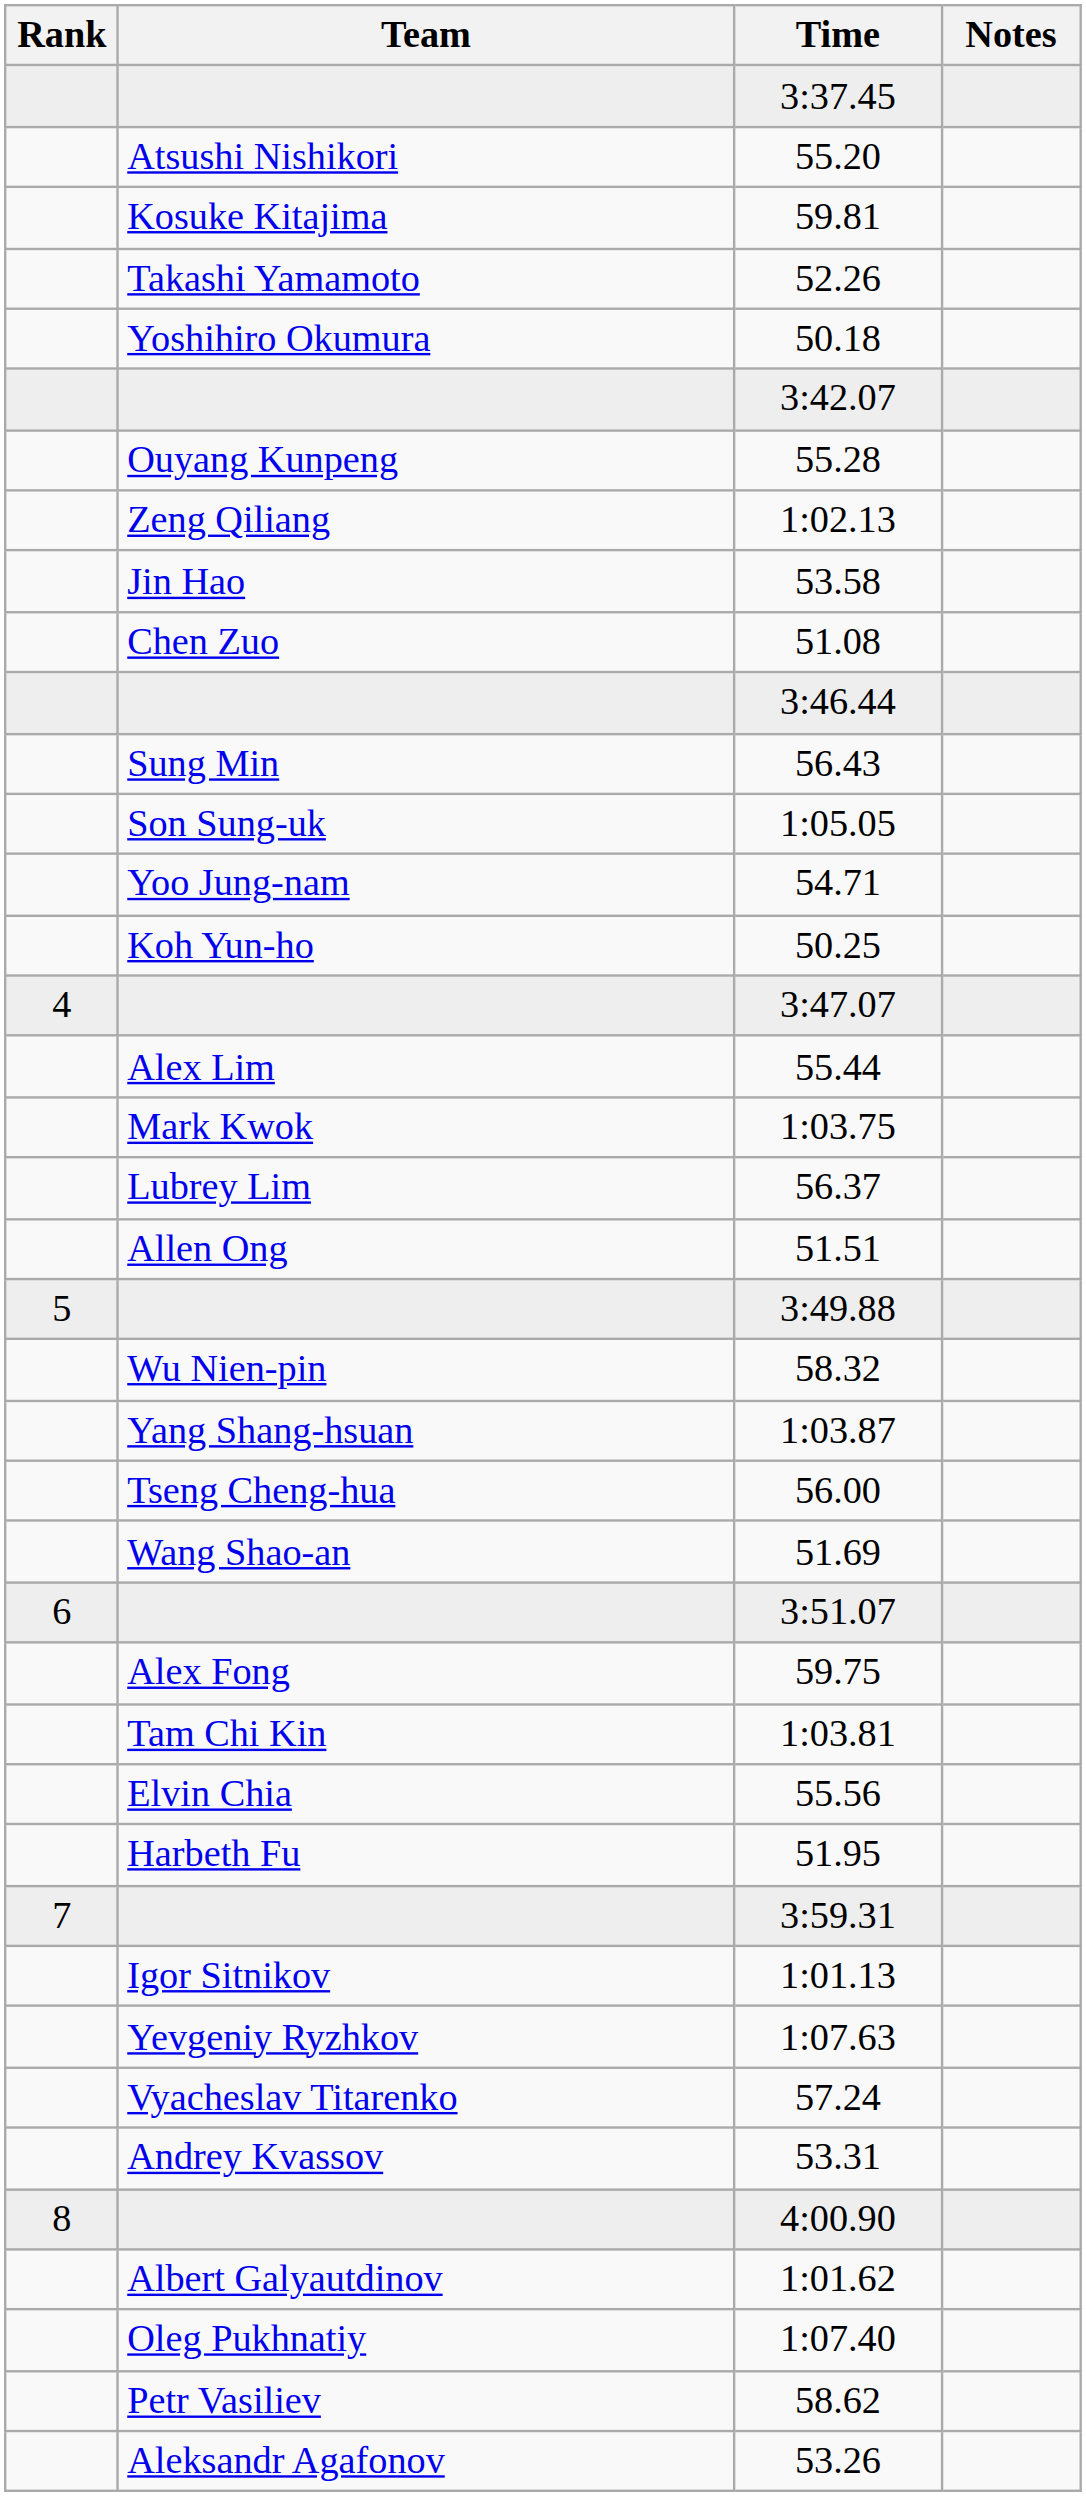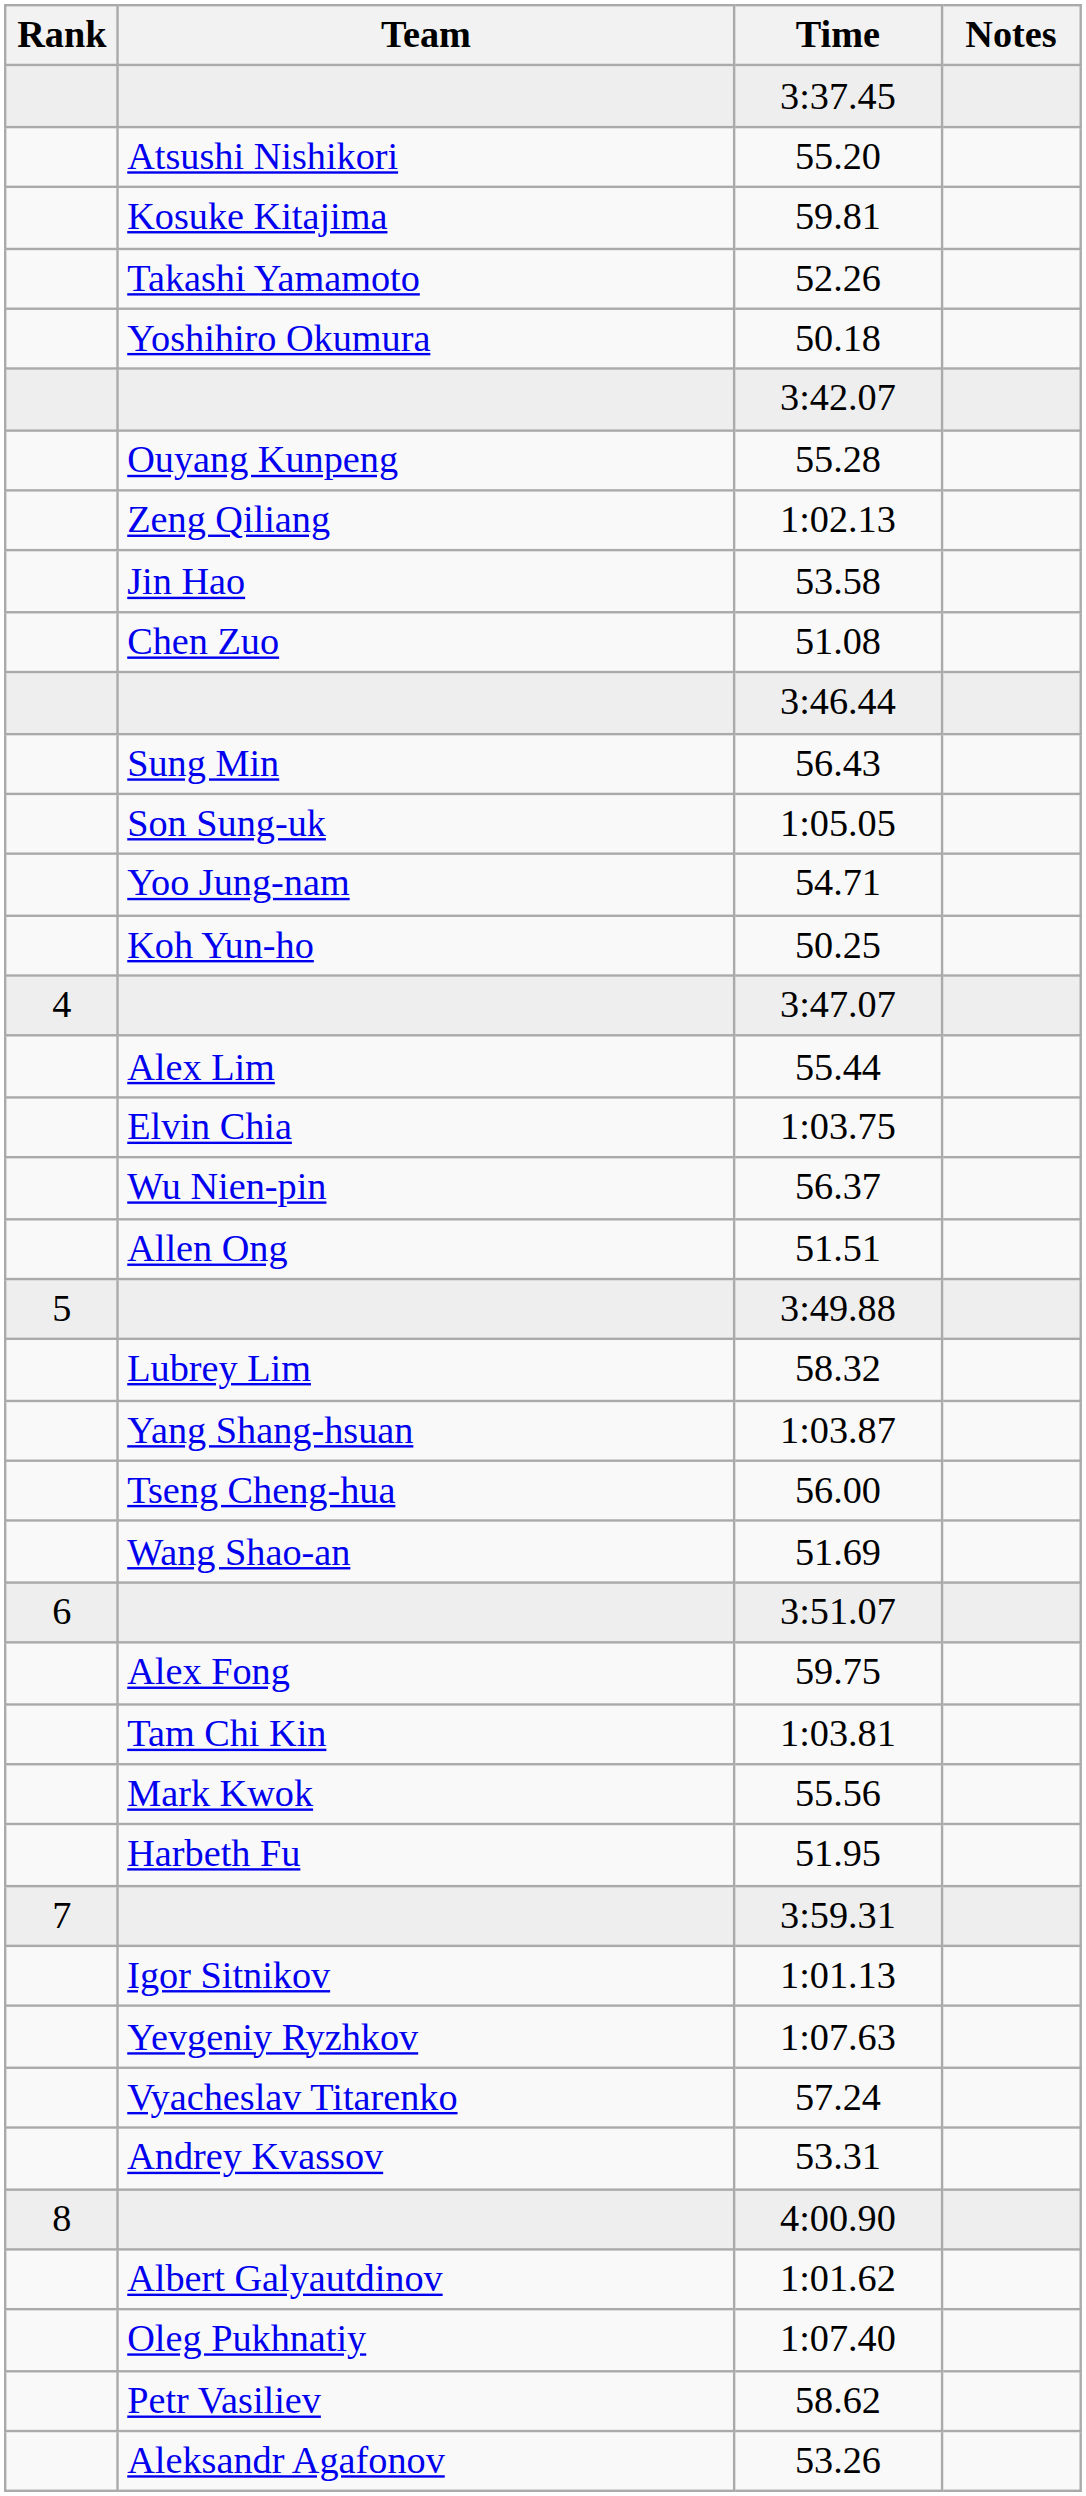 <table class="wikitable" style="text-align:center">
 <tr>
 <th width=40>Rank</th>
 <th width=250>Team</th>
 <th width=80>Time</th>
 <th width=50>Notes</th>
 </tr>
 <tr bgcolor=eeeeee>
 <td></td>
 <td align=left></td>
 <td>3:37.45</td>
 <td></td>
 </tr>
 <tr>
 <td></td>
 <td align=left><a href='#'>Atsushi Nishikori</a></td>
 <td>55.20</td>
 <td></td>
 </tr>
 <tr>
 <td></td>
 <td align=left><a href='#'>Kosuke Kitajima</a></td>
 <td>59.81</td>
 <td></td>
 </tr>
 <tr>
 <td></td>
 <td align=left><a href='#'>Takashi Yamamoto</a></td>
 <td>52.26</td>
 <td></td>
 </tr>
 <tr>
 <td></td>
 <td align=left><a href='#'>Yoshihiro Okumura</a></td>
 <td>50.18</td>
 <td></td>
 </tr>
 <tr bgcolor=eeeeee>
 <td></td>
 <td align=left></td>
 <td>3:42.07</td>
 <td></td>
 </tr>
 <tr>
 <td></td>
 <td align=left><a href='#'>Ouyang Kunpeng</a></td>
 <td>55.28</td>
 <td></td>
 </tr>
 <tr>
 <td></td>
 <td align=left><a href='#'>Zeng Qiliang</a></td>
 <td>1:02.13</td>
 <td></td>
 </tr>
 <tr>
 <td></td>
 <td align=left><a href='#'>Jin Hao</a></td>
 <td>53.58</td>
 <td></td>
 </tr>
 <tr>
 <td></td>
 <td align=left><a href='#'>Chen Zuo</a></td>
 <td>51.08</td>
 <td></td>
 </tr>
 <tr bgcolor=eeeeee>
 <td></td>
 <td align=left></td>
 <td>3:46.44</td>
 <td></td>
 </tr>
 <tr>
 <td></td>
 <td align=left><a href='#'>Sung Min</a></td>
 <td>56.43</td>
 <td></td>
 </tr>
 <tr>
 <td></td>
 <td align=left><a href='#'>Son Sung-uk</a></td>
 <td>1:05.05</td>
 <td></td>
 </tr>
 <tr>
 <td></td>
 <td align=left><a href='#'>Yoo Jung-nam</a></td>
 <td>54.71</td>
 <td></td>
 </tr>
 <tr>
 <td></td>
 <td align=left><a href='#'>Koh Yun-ho</a></td>
 <td>50.25</td>
 <td></td>
 </tr>
 <tr bgcolor=eeeeee>
 <td>4</td>
 <td align=left></td>
 <td>3:47.07</td>
 <td></td>
 </tr>
 <tr>
 <td></td>
 <td align=left><a href='#'>Alex Lim</a></td>
 <td>55.44</td>
 <td></td>
 </tr>
 <tr>
 <td></td>
-<td align=left><a href='#'>Mark Kwok</a></td>
+<td align=left><a href='#'>Elvin Chia</a></td>
 <td>1:03.75</td>
 <td></td>
 </tr>
 <tr>
 <td></td>
-<td align=left><a href='#'>Lubrey Lim</a></td>
+<td align=left><a href='#'>Wu Nien-pin</a></td>
 <td>56.37</td>
 <td></td>
 </tr>
 <tr>
 <td></td>
 <td align=left><a href='#'>Allen Ong</a></td>
 <td>51.51</td>
 <td></td>
 </tr>
 <tr bgcolor=eeeeee>
 <td>5</td>
 <td align=left></td>
 <td>3:49.88</td>
 <td></td>
 </tr>
 <tr>
 <td></td>
-<td align=left><a href='#'>Wu Nien-pin</a></td>
+<td align=left><a href='#'>Lubrey Lim</a></td>
 <td>58.32</td>
 <td></td>
 </tr>
 <tr>
 <td></td>
 <td align=left><a href='#'>Yang Shang-hsuan</a></td>
 <td>1:03.87</td>
 <td></td>
 </tr>
 <tr>
 <td></td>
 <td align=left><a href='#'>Tseng Cheng-hua</a></td>
 <td>56.00</td>
 <td></td>
 </tr>
 <tr>
 <td></td>
 <td align=left><a href='#'>Wang Shao-an</a></td>
 <td>51.69</td>
 <td></td>
 </tr>
 <tr bgcolor=eeeeee>
 <td>6</td>
 <td align=left></td>
 <td>3:51.07</td>
 <td></td>
 </tr>
 <tr>
 <td></td>
 <td align=left><a href='#'>Alex Fong</a></td>
 <td>59.75</td>
 <td></td>
 </tr>
 <tr>
 <td></td>
 <td align=left><a href='#'>Tam Chi Kin</a></td>
 <td>1:03.81</td>
 <td></td>
 </tr>
 <tr>
 <td></td>
-<td align=left><a href='#'>Elvin Chia</a></td>
+<td align=left><a href='#'>Mark Kwok</a></td>
 <td>55.56</td>
 <td></td>
 </tr>
 <tr>
 <td></td>
 <td align=left><a href='#'>Harbeth Fu</a></td>
 <td>51.95</td>
 <td></td>
 </tr>
 <tr bgcolor=eeeeee>
 <td>7</td>
 <td align=left></td>
 <td>3:59.31</td>
 <td></td>
 </tr>
 <tr>
 <td></td>
 <td align=left><a href='#'>Igor Sitnikov</a></td>
 <td>1:01.13</td>
 <td></td>
 </tr>
 <tr>
 <td></td>
 <td align=left><a href='#'>Yevgeniy Ryzhkov</a></td>
 <td>1:07.63</td>
 <td></td>
 </tr>
 <tr>
 <td></td>
 <td align=left><a href='#'>Vyacheslav Titarenko</a></td>
 <td>57.24</td>
 <td></td>
 </tr>
 <tr>
 <td></td>
 <td align=left><a href='#'>Andrey Kvassov</a></td>
 <td>53.31</td>
 <td></td>
 </tr>
 <tr bgcolor=eeeeee>
 <td>8</td>
 <td align=left></td>
 <td>4:00.90</td>
 <td></td>
 </tr>
 <tr>
 <td></td>
 <td align=left><a href='#'>Albert Galyautdinov</a></td>
 <td>1:01.62</td>
 <td></td>
 </tr>
 <tr>
 <td></td>
 <td align=left><a href='#'>Oleg Pukhnatiy</a></td>
 <td>1:07.40</td>
 <td></td>
 </tr>
 <tr>
 <td></td>
 <td align=left><a href='#'>Petr Vasiliev</a></td>
 <td>58.62</td>
 <td></td>
 </tr>
 <tr>
 <td></td>
 <td align=left><a href='#'>Aleksandr Agafonov</a></td>
 <td>53.26</td>
 <td></td>
 </tr>
 </table>
